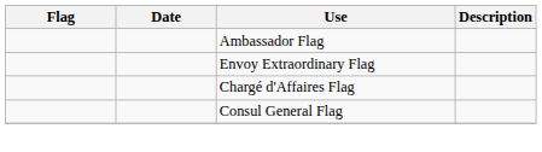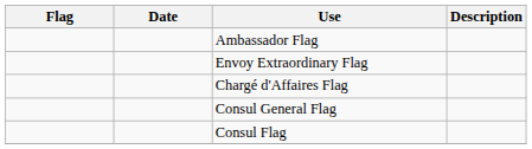 <table class="wikitable" style="background: #f9f9f9">
 <tr>
 <th width="112">Flag</th>
 <th width="100">Date</th>
 <th width="250">Use</th>
 <th>Description</th>
 </tr>
 <tr>
 <td></td>
 <td></td>
 <td>Ambassador Flag</td>
 <td></td>
 </tr>
 <tr>
 <td></td>
 <td></td>
 <td>Envoy Extraordinary Flag</td>
 <td></td>
 </tr>
 <tr>
 <td></td>
 <td></td>
 <td>Chargé d'Affaires Flag</td>
 <td></td>
 </tr>
 <tr>
 <td></td>
 <td></td>
 <td>Consul General Flag</td>
 <td></td>
 </tr>
 <tr>
+<td></td>
+<td></td>
+<td>Consul Flag</td>
+<td></td>
+</tr>
+<tr>
 </tr>
 </table>
